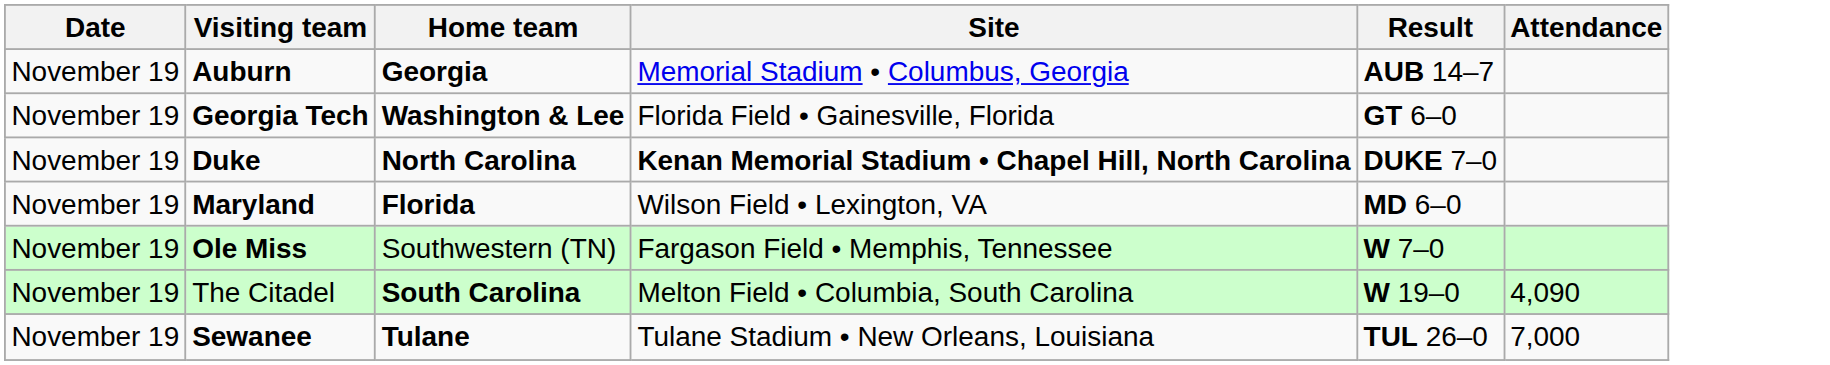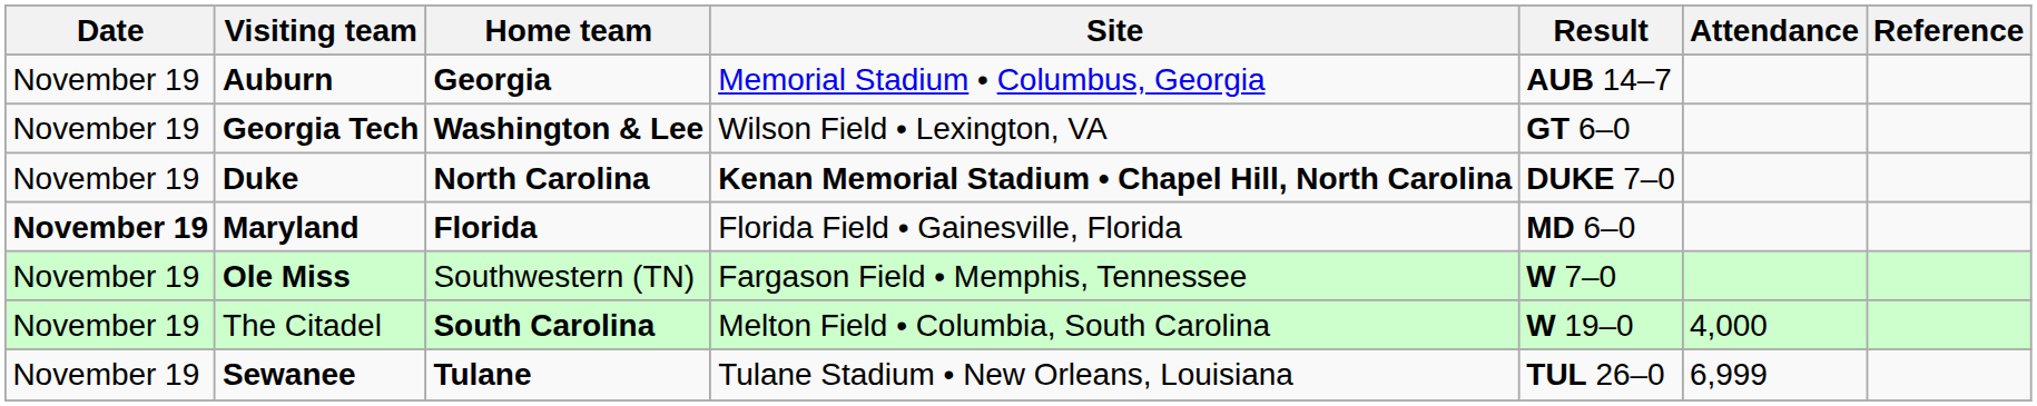 <table class="wikitable" style="font-size:95%;">
 <tr>
 <th>Date</th>
 <th>Visiting team</th>
 <th>Home team</th>
 <th>Site</th>
 <th>Result</th>
 <th>Attendance</th>
+<th class="unsortable">Reference</th>
 </tr>
 <tr bgcolor=>
 <td>November 19</td>
 <td><strong>Auburn</strong></td>
 <td><strong>Georgia</strong></td>
 <td><a href='#'>Memorial Stadium</a> • <a href='#'>Columbus, Georgia</a></td>
 <td><strong>AUB</strong> 14–7</td>
 <td></td>
+<td></td>
 </tr>
 <tr bgcolor=>
 <td>November 19</td>
 <td><strong>Georgia Tech</strong></td>
 <td><strong>Washington & Lee</strong></td>
-<td>Florida Field • Gainesville, Florida</td>
+<td>Wilson Field • Lexington, VA</td>
 <td><strong>GT</strong> 6–0</td>
+<td></td>
 <td></td>
 </tr>
 <tr bgcolor=>
 <td>November 19</td>
 <td><strong>Duke</strong></td>
 <td><strong>North Carolina</strong></td>
 <td><strong>Kenan Memorial Stadium • Chapel Hill, North Carolina</strong></td>
 <td><strong>DUKE</strong> 7–0</td>
 <td></td>
+<td></td>
 </tr>
 <tr bgcolor=>
-<td>November 19</td>
+<td><strong>November 19</strong></td>
 <td><strong>Maryland</strong></td>
 <td><strong>Florida</strong></td>
-<td>Wilson Field • Lexington, VA</td>
+<td>Florida Field • Gainesville, Florida</td>
 <td><strong>MD</strong> 6–0</td>
+<td></td>
 <td></td>
 </tr>
 <tr bgcolor=ccffcc>
 <td>November 19</td>
 <td><strong>Ole Miss</strong></td>
 <td>Southwestern (TN)</td>
 <td>Fargason Field • Memphis, Tennessee</td>
 <td><strong>W</strong> 7–0</td>
 <td></td>
+<td></td>
 </tr>
 <tr bgcolor=ccffcc>
 <td>November 19</td>
 <td>The Citadel</td>
 <td><strong>South Carolina</strong></td>
 <td>Melton Field • Columbia, South Carolina</td>
 <td><strong>W</strong> 19–0</td>
-<td>4,090</td>
+<td>4,000</td>
+<td></td>
 </tr>
 <tr bgcolor=>
 <td>November 19</td>
 <td><strong>Sewanee</strong></td>
 <td><strong>Tulane</strong></td>
 <td>Tulane Stadium • New Orleans, Louisiana</td>
 <td><strong>TUL</strong> 26–0</td>
-<td>7,000</td>
+<td>6,999</td>
+<td></td>
 </tr>
 </table>
